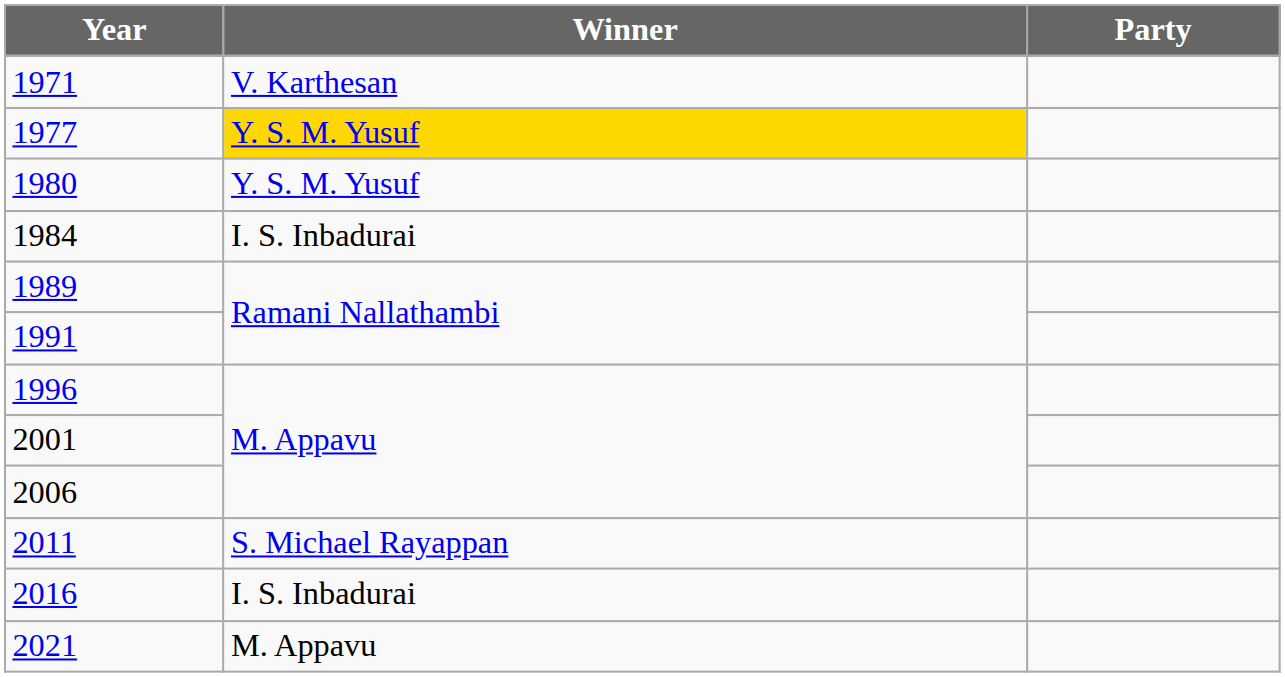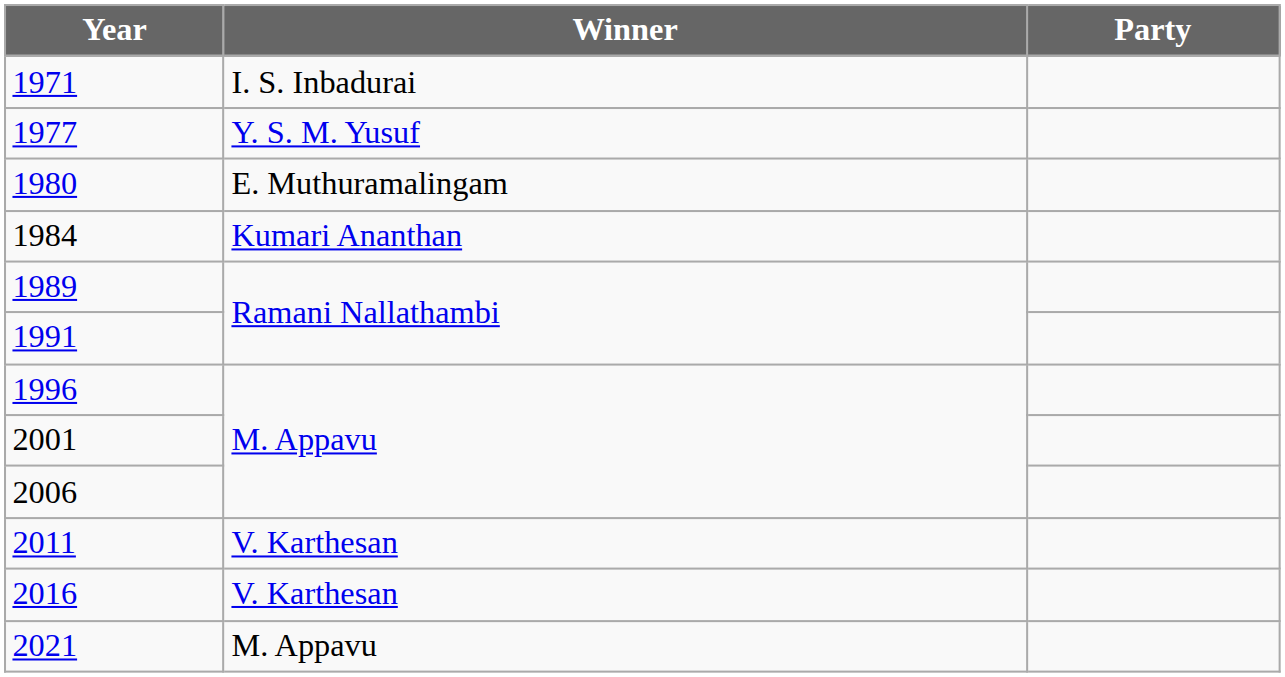 <table class="wikitable" width="50%">
 <tr>
 <th style="background-color:#666666; color:white">Year</th>
 <th style="background-color:#666666; color:white">Winner</th>
 <th style="background-color:#666666; color:white" colspan="2">Party</th>
 </tr>
 <tr>
 <td><a href='#'>1971</a></td>
-<td><a href='#'>V. Karthesan</a></td>
+<td>I. S. Inbadurai</td>
 <td></td>
 </tr>
 <tr>
 <td><a href='#'>1977</a></td>
-<td style="background: gold;"><a href='#'>Y. S. M. Yusuf</a></td>
+<td><a href='#'>Y. S. M. Yusuf</a></td>
 <td></td>
 </tr>
 <tr>
 <td><a href='#'>1980</a></td>
-<td><a href='#'>Y. S. M. Yusuf</a></td>
+<td>E. Muthuramalingam</td>
 <td></td>
 </tr>
 <tr>
 <td>1984</td>
-<td>I. S. Inbadurai</td>
+<td><a href='#'>Kumari Ananthan</a></td>
 </tr>
 <tr>
 <td><a href='#'>1989</a></td>
 <td rowspan=2><a href='#'>Ramani Nallathambi</a></td>
 <td></td>
 </tr>
 <tr>
 <td><a href='#'>1991</a></td>
 </tr>
 <tr>
 <td><a href='#'>1996</a></td>
 <td rowspan=3><a href='#'>M. Appavu</a></td>
 <td></td>
 </tr>
 <tr>
 <td>2001</td>
 <td></td>
 </tr>
 <tr>
 <td>2006</td>
 <td></td>
 </tr>
 <tr>
 <td><a href='#'>2011</a></td>
-<td><a href='#'>S. Michael Rayappan</a></td>
+<td><a href='#'>V. Karthesan</a></td>
 <td></td>
 </tr>
 <tr>
 <td><a href='#'>2016</a></td>
-<td>I. S. Inbadurai</td>
+<td><a href='#'>V. Karthesan</a></td>
 <td></td>
 </tr>
 <tr>
 <td><a href='#'>2021</a></td>
 <td>M. Appavu</td>
 <td></td>
 </tr>
 </table>
